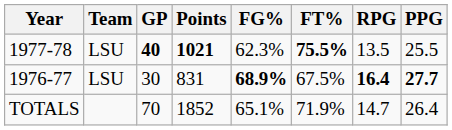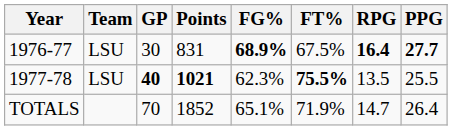 <table class="wikitable">
 <tr>
 <th>Year</th>
 <th>Team</th>
 <th>GP</th>
 <th>Points</th>
 <th>FG%</th>
 <th>FT%</th>
 <th>RPG</th>
 <th>PPG</th>
 </tr>
 <tr>
+<td>1976-77</td>
+<td>LSU</td>
+<td>30</td>
+<td>831</td>
+<td><strong>68.9%</strong></td>
+<td>67.5%</td>
+<td><strong>16.4</strong></td>
+<td><strong>27.7</strong></td>
+</tr>
+<tr>
 <td>1977-78</td>
 <td>LSU</td>
 <td><strong>40</strong></td>
 <td><strong>1021</strong></td>
 <td>62.3%</td>
 <td><strong>75.5%</strong></td>
 <td>13.5</td>
 <td>25.5</td>
-</tr>
-<tr>
-<td>1976-77</td>
-<td>LSU</td>
-<td>30</td>
-<td>831</td>
-<td><strong>68.9%</strong></td>
-<td>67.5%</td>
-<td><strong>16.4</strong></td>
-<td><strong>27.7</strong></td>
 </tr>
 <tr>
 <td>TOTALS</td>
 <td></td>
 <td>70</td>
 <td>1852</td>
 <td>65.1%</td>
 <td>71.9%</td>
 <td>14.7</td>
 <td>26.4</td>
 </tr>
 </table>
